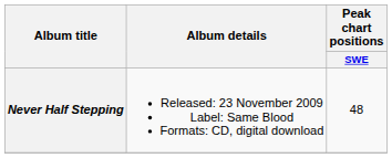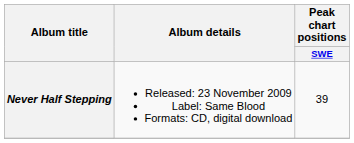 <table class="wikitable plainrowheaders" style="text-align:center;">
 <tr>
 <th scope="col" rowspan="2">Album title</th>
 <th scope="col" rowspan="2">Album details</th>
 <th scope="col" colspan="1">Peak chart positions</th>
 </tr>
 <tr>
 <th scope="col" style="width:3em;font-size:85%;"><a href='#'>SWE</a><br></th>
 </tr>
 <tr>
 <th scope="row"><em>Never Half Stepping</em></th>
 <td><br><ul><li>Released: 23 November 2009</li><li>Label: Same Blood</li><li>Formats: CD, digital download</li></ul></td>
-<td>48</td>
+<td>39</td>
 </tr>
 <tr>
 </tr>
 </table>
